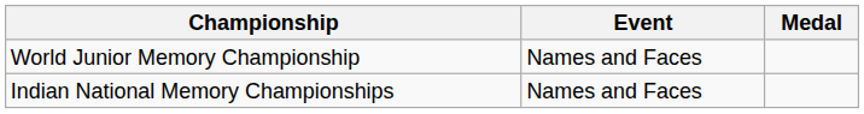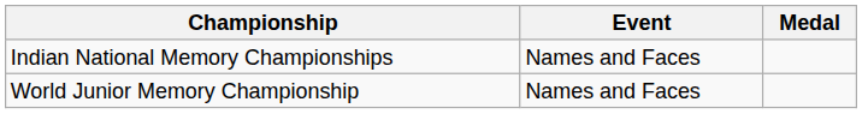 <table class="wikitable sortable"  style="width:600px; font-size:95%;">
 <tr>
 <th style="text-align:center;">Championship</th>
 <th style="text-align:center;">Event</th>
 <th style="text-align:center;">Medal</th>
 </tr>
 <tr>
+<td> Indian National Memory Championships</td>
+<td>Names and Faces</td>
+<td style="text-align:left;"></td>
+</tr>
+<tr>
 <td> World Junior Memory Championship</td>
 <td>Names and Faces</td>
 <td style="text-align:left;"></td>
 </tr>
-<tr>
-<td> Indian National Memory Championships</td>
-<td>Names and Faces</td>
-<td style="text-align:left;"></td>
-</tr>
 </table>
